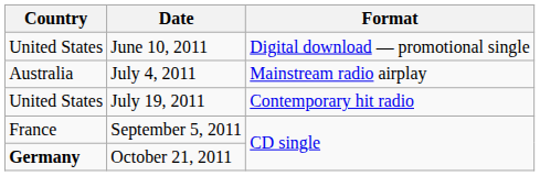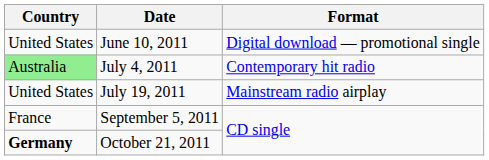 <table class="wikitable plainrowheaders">
 <tr>
 <th scope="col">Country</th>
 <th scope="col">Date</th>
 <th scope="col">Format</th>
 </tr>
 <tr>
 <td>United States</td>
 <td>June 10, 2011</td>
 <td><a href='#'>Digital download</a> — promotional single</td>
 </tr>
 <tr>
-<td>Australia</td>
+<td style="background: lightgreen;">Australia</td>
 <td>July 4, 2011</td>
-<td><a href='#'>Mainstream radio</a> airplay</td>
+<td><a href='#'>Contemporary hit radio</a></td>
 </tr>
 <tr>
 <td>United States</td>
 <td>July 19, 2011</td>
-<td><a href='#'>Contemporary hit radio</a></td>
+<td><a href='#'>Mainstream radio</a> airplay</td>
 </tr>
 <tr>
 <td>France</td>
 <td>September 5, 2011</td>
 <td rowspan="2"><a href='#'>CD single</a></td>
 </tr>
 <tr>
 <td><strong>Germany</strong></td>
 <td>October 21, 2011</td>
 </tr>
 </table>
